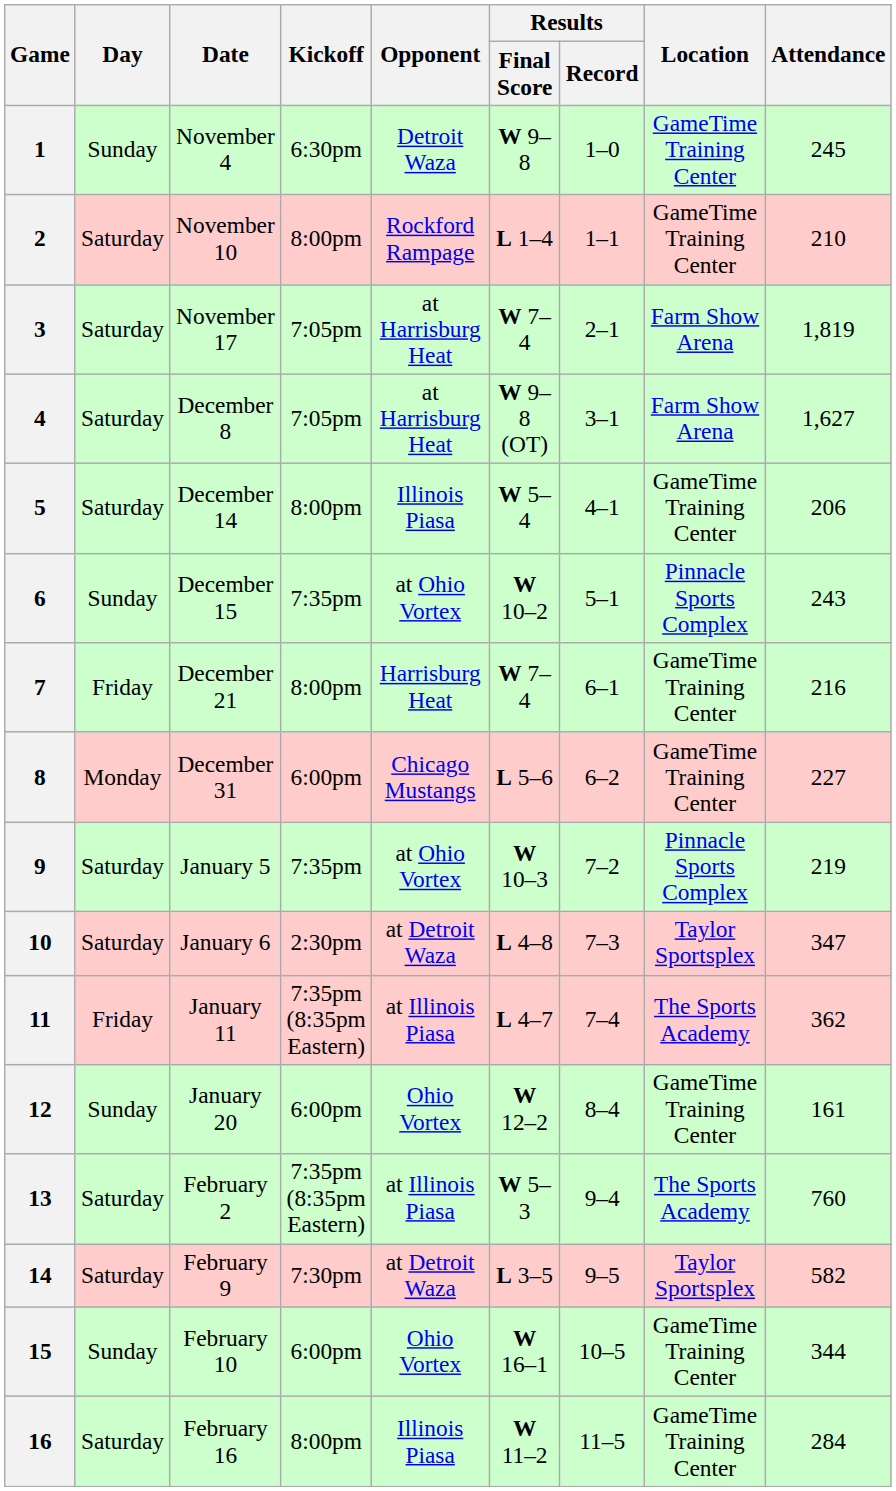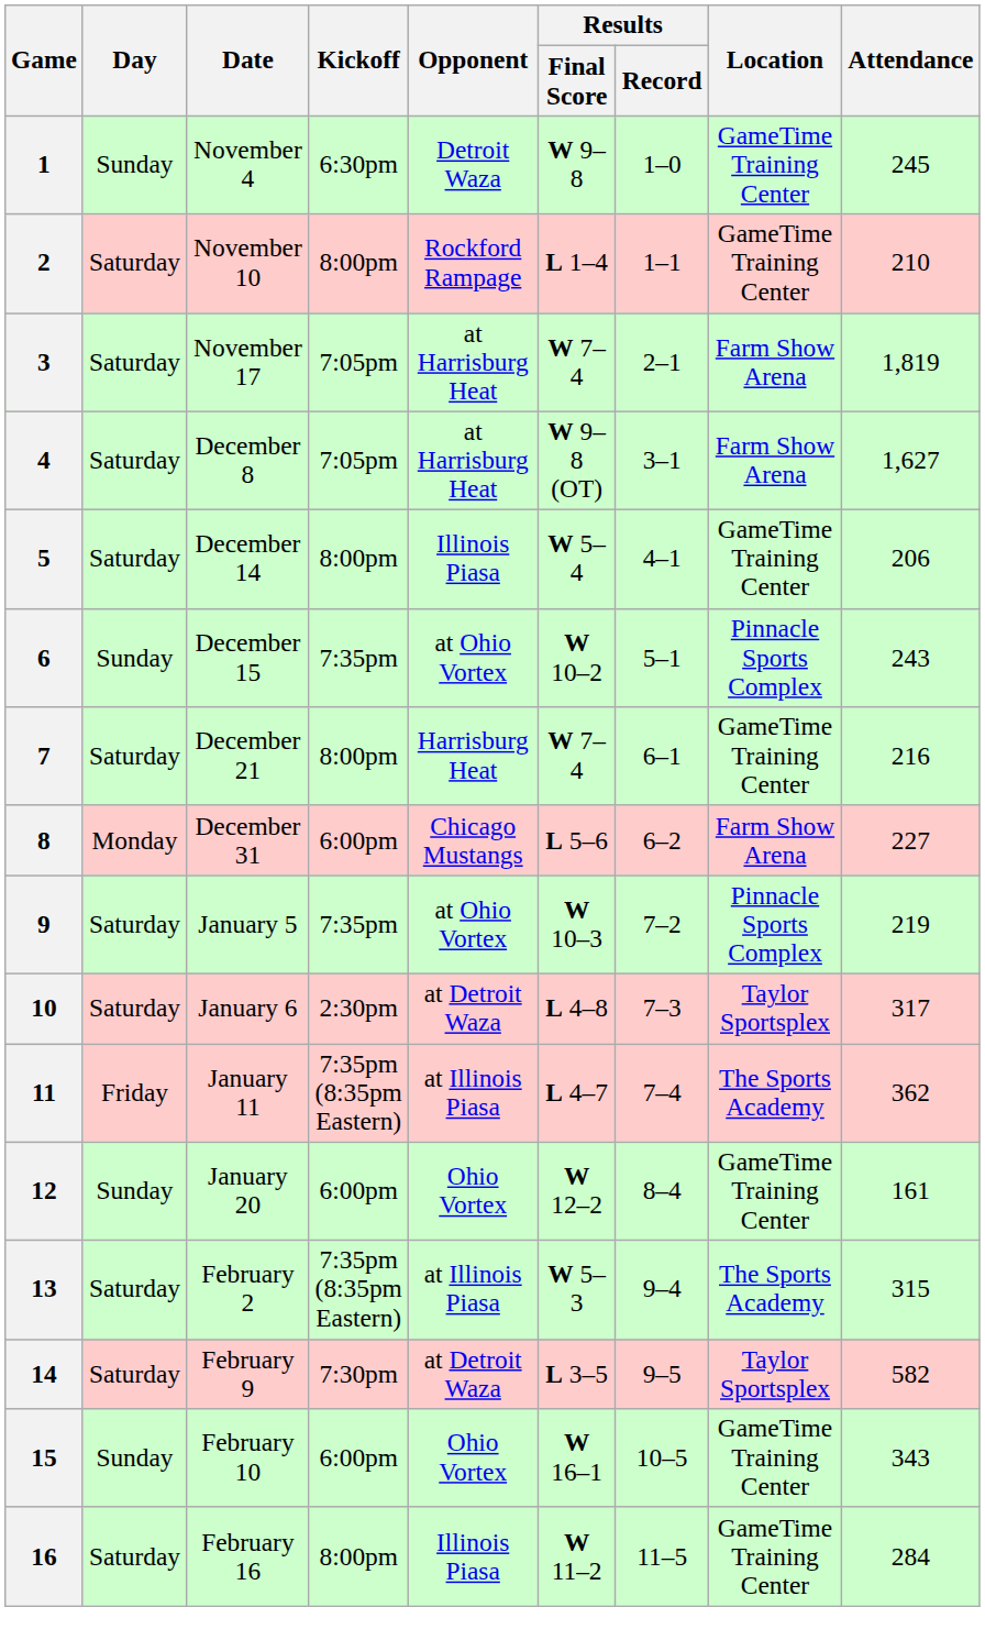 <table class="wikitable">
 <tr>
 <th rowspan="2" width="40">Game</th>
 <th rowspan="2" width="70">Day</th>
 <th rowspan="2" width="100">Date</th>
 <th rowspan="2" width="60">Kickoff</th>
 <th rowspan="2" width="170">Opponent</th>
 <th colspan="2" width="180">Results</th>
 <th rowspan="2" width="180">Location</th>
 <th rowspan="2" width="80">Attendance</th>
 </tr>
 <tr>
 <th width="120">Final Score</th>
 <th width="60">Record</th>
 </tr>
 <tr align="center" bgcolor="#CCFFCC">
 <th>1</th>
 <td>Sunday</td>
 <td>November 4</td>
 <td>6:30pm</td>
 <td><a href='#'>Detroit Waza</a></td>
 <td><strong>W</strong> 9–8</td>
 <td>1–0</td>
 <td><a href='#'>GameTime Training Center</a></td>
 <td>245</td>
 </tr>
 <tr align="center" bgcolor="#FFCCCC">
 <th>2</th>
 <td>Saturday</td>
 <td>November 10</td>
 <td>8:00pm</td>
 <td><a href='#'>Rockford Rampage</a></td>
 <td><strong>L</strong> 1–4</td>
 <td>1–1</td>
 <td>GameTime Training Center</td>
 <td>210</td>
 </tr>
 <tr align="center" bgcolor="#CCFFCC">
 <th>3</th>
 <td>Saturday</td>
 <td>November 17</td>
 <td>7:05pm</td>
 <td>at <a href='#'>Harrisburg Heat</a></td>
 <td><strong>W</strong> 7–4</td>
 <td>2–1</td>
 <td><a href='#'>Farm Show Arena</a></td>
 <td>1,819</td>
 </tr>
 <tr align="center" bgcolor="#CCFFCC">
 <th>4</th>
 <td>Saturday</td>
 <td>December 8</td>
 <td>7:05pm</td>
 <td>at <a href='#'>Harrisburg Heat</a></td>
 <td><strong>W</strong> 9–8 (OT)</td>
 <td>3–1</td>
 <td><a href='#'>Farm Show Arena</a></td>
 <td>1,627</td>
 </tr>
 <tr align="center" bgcolor="#CCFFCC">
 <th>5</th>
 <td>Saturday</td>
 <td>December 14</td>
 <td>8:00pm</td>
 <td><a href='#'>Illinois Piasa</a></td>
 <td><strong>W</strong> 5–4</td>
 <td>4–1</td>
 <td>GameTime Training Center</td>
 <td>206</td>
 </tr>
 <tr align="center" bgcolor="#CCFFCC">
 <th>6</th>
 <td>Sunday</td>
 <td>December 15</td>
 <td>7:35pm</td>
 <td>at <a href='#'>Ohio Vortex</a></td>
 <td><strong>W</strong> 10–2</td>
 <td>5–1</td>
 <td><a href='#'>Pinnacle Sports Complex</a></td>
 <td>243</td>
 </tr>
 <tr align="center" bgcolor="#CCFFCC">
 <th>7</th>
-<td>Friday</td>
+<td>Saturday</td>
 <td>December 21</td>
 <td>8:00pm</td>
 <td><a href='#'>Harrisburg Heat</a></td>
 <td><strong>W</strong> 7–4</td>
 <td>6–1</td>
 <td>GameTime Training Center</td>
 <td>216</td>
 </tr>
 <tr align="center" bgcolor="#FFCCCC">
 <th>8</th>
 <td>Monday</td>
 <td>December 31</td>
 <td>6:00pm</td>
 <td><a href='#'>Chicago Mustangs</a></td>
 <td><strong>L</strong> 5–6</td>
 <td>6–2</td>
-<td>GameTime Training Center</td>
+<td><a href='#'>Farm Show Arena</a></td>
 <td>227</td>
 </tr>
 <tr align="center" bgcolor="#CCFFCC">
 <th>9</th>
 <td>Saturday</td>
 <td>January 5</td>
 <td>7:35pm</td>
 <td>at <a href='#'>Ohio Vortex</a></td>
 <td><strong>W</strong> 10–3</td>
 <td>7–2</td>
 <td><a href='#'>Pinnacle Sports Complex</a></td>
 <td>219</td>
 </tr>
 <tr align="center" bgcolor="#FFCCCC">
 <th>10</th>
 <td>Saturday</td>
 <td>January 6</td>
 <td>2:30pm</td>
 <td>at <a href='#'>Detroit Waza</a></td>
 <td><strong>L</strong> 4–8</td>
 <td>7–3</td>
 <td><a href='#'>Taylor Sportsplex</a></td>
-<td>347</td>
+<td>317</td>
 </tr>
 <tr align="center" bgcolor="#FFCCCC">
 <th>11</th>
 <td>Friday</td>
 <td>January 11</td>
 <td>7:35pm<br>(8:35pm Eastern)</td>
 <td>at <a href='#'>Illinois Piasa</a></td>
 <td><strong>L</strong> 4–7</td>
 <td>7–4</td>
 <td><a href='#'>The Sports Academy</a></td>
 <td>362</td>
 </tr>
 <tr align="center" bgcolor="#CCFFCC">
 <th>12</th>
 <td>Sunday</td>
 <td>January 20</td>
 <td>6:00pm</td>
 <td><a href='#'>Ohio Vortex</a></td>
 <td><strong>W</strong> 12–2</td>
 <td>8–4</td>
 <td>GameTime Training Center</td>
 <td>161</td>
 </tr>
 <tr align="center" bgcolor="#CCFFCC">
 <th>13</th>
 <td>Saturday</td>
 <td>February 2</td>
 <td>7:35pm<br>(8:35pm Eastern)</td>
 <td>at <a href='#'>Illinois Piasa</a></td>
 <td><strong>W</strong> 5–3</td>
 <td>9–4</td>
 <td><a href='#'>The Sports Academy</a></td>
-<td>760</td>
+<td>315</td>
 </tr>
 <tr align="center" bgcolor="#FFCCCC">
 <th>14</th>
 <td>Saturday</td>
 <td>February 9</td>
 <td>7:30pm</td>
 <td>at <a href='#'>Detroit Waza</a></td>
 <td><strong>L</strong> 3–5</td>
 <td>9–5</td>
 <td><a href='#'>Taylor Sportsplex</a></td>
 <td>582</td>
 </tr>
 <tr align="center" bgcolor="#CCFFCC">
 <th>15</th>
 <td>Sunday</td>
 <td>February 10</td>
 <td>6:00pm</td>
 <td><a href='#'>Ohio Vortex</a></td>
 <td><strong>W</strong> 16–1</td>
 <td>10–5</td>
 <td>GameTime Training Center</td>
-<td>344</td>
+<td>343</td>
 </tr>
 <tr align="center" bgcolor="#CCFFCC">
 <th>16</th>
 <td>Saturday</td>
 <td>February 16</td>
 <td>8:00pm</td>
 <td><a href='#'>Illinois Piasa</a></td>
 <td><strong>W</strong> 11–2</td>
 <td>11–5</td>
 <td>GameTime Training Center</td>
 <td>284</td>
 </tr>
 </table>
